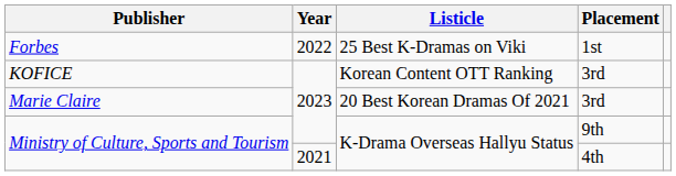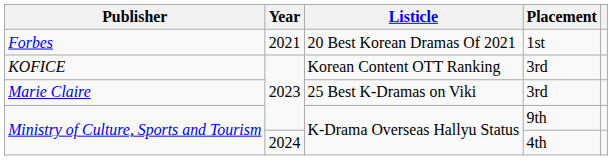 <table class="wikitable plainrowheaders">
 <tr>
 <th scope="col">Publisher</th>
 <th scope="col">Year</th>
 <th scope="col"><a href='#'>Listicle</a></th>
 <th scope="col">Placement</th>
 <th scope="col"></th>
 </tr>
 <tr>
 <td><em><a href='#'>Forbes</a></em></td>
-<td style="text-align:center">2022</td>
-<td>25 Best K-Dramas on Viki</td>
+<td style="text-align:center">2021</td>
+<td>20 Best Korean Dramas Of 2021</td>
 <td>1st</td>
 <td style="text-align:center"></td>
 </tr>
 <tr>
 <td><em>KOFICE</em></td>
 <td rowspan="3" style="text-align:center">2023</td>
 <td>Korean Content OTT Ranking</td>
 <td>3rd</td>
 <td style="text-align:center"></td>
 </tr>
 <tr>
 <td><em><a href='#'>Marie Claire</a></em></td>
-<td>20 Best Korean Dramas Of 2021</td>
+<td>25 Best K-Dramas on Viki</td>
 <td>3rd</td>
 <td style="text-align:center"></td>
 </tr>
 <tr>
 <td rowspan="2"><em><a href='#'>Ministry of Culture, Sports and Tourism</a></em></td>
 <td rowspan="2">K-Drama Overseas Hallyu Status</td>
 <td>9th</td>
 <td style="text-align:center"></td>
 </tr>
 <tr>
-<td>2021</td>
+<td>2024</td>
 <td>4th</td>
 <td style="text-align:center"></td>
 </tr>
 </table>
